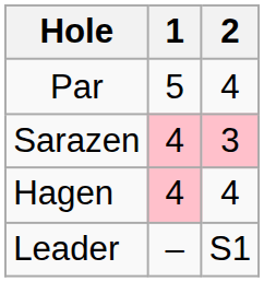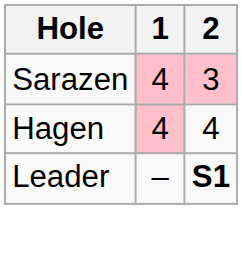 <table class="wikitable" style="text-align:center">
 <tr>
 <th>Hole</th>
 <th> 1 </th>
 <th> 2 </th>
-</tr>
-<tr>
-<td>Par</td>
-<td>5</td>
-<td>4</td>
 </tr>
 <tr>
 <td align=left> Sarazen</td>
 <td style="background: Pink;">4</td>
 <td style="background: Pink;">3</td>
 </tr>
 <tr>
 <td align=left> Hagen</td>
 <td style="background: Pink;">4</td>
 <td>4</td>
 </tr>
 <tr>
 <td align=left>Leader</td>
 <td>–</td>
-<td>S1</td>
+<td><strong>S1</strong></td>
 </tr>
 </table>
